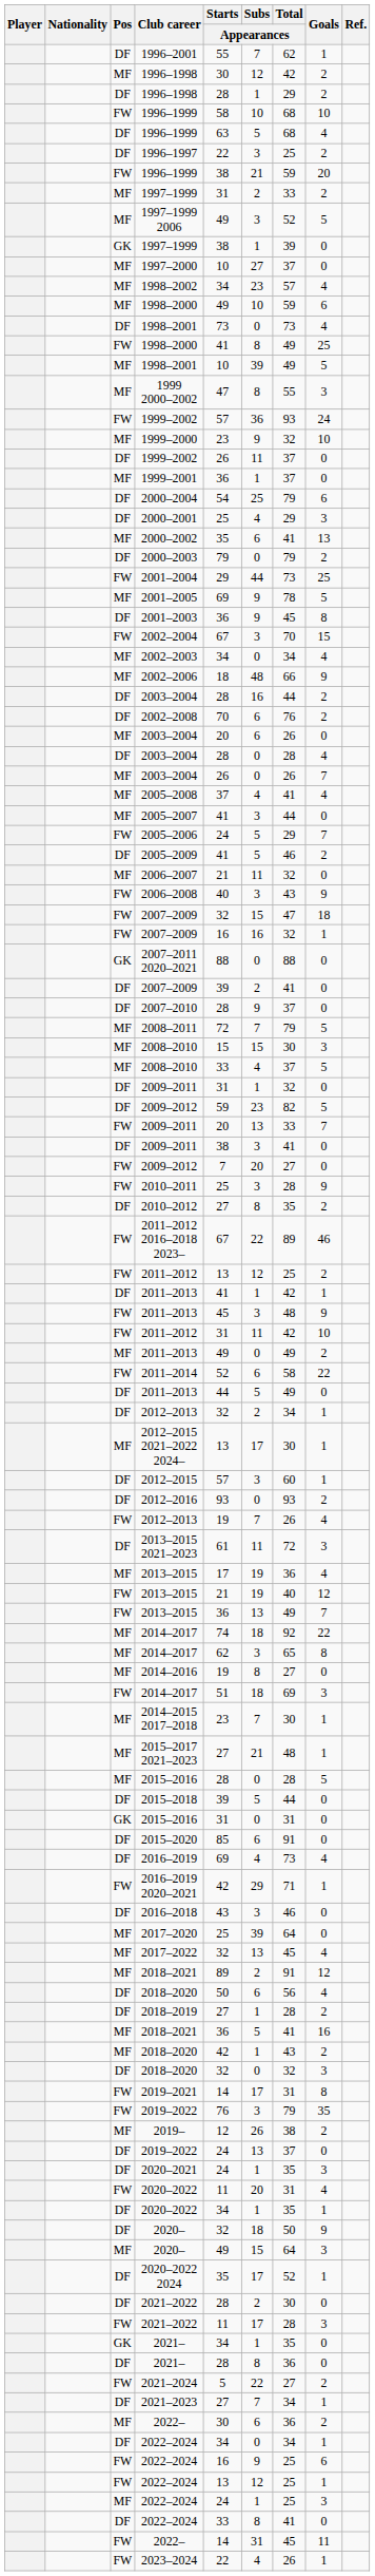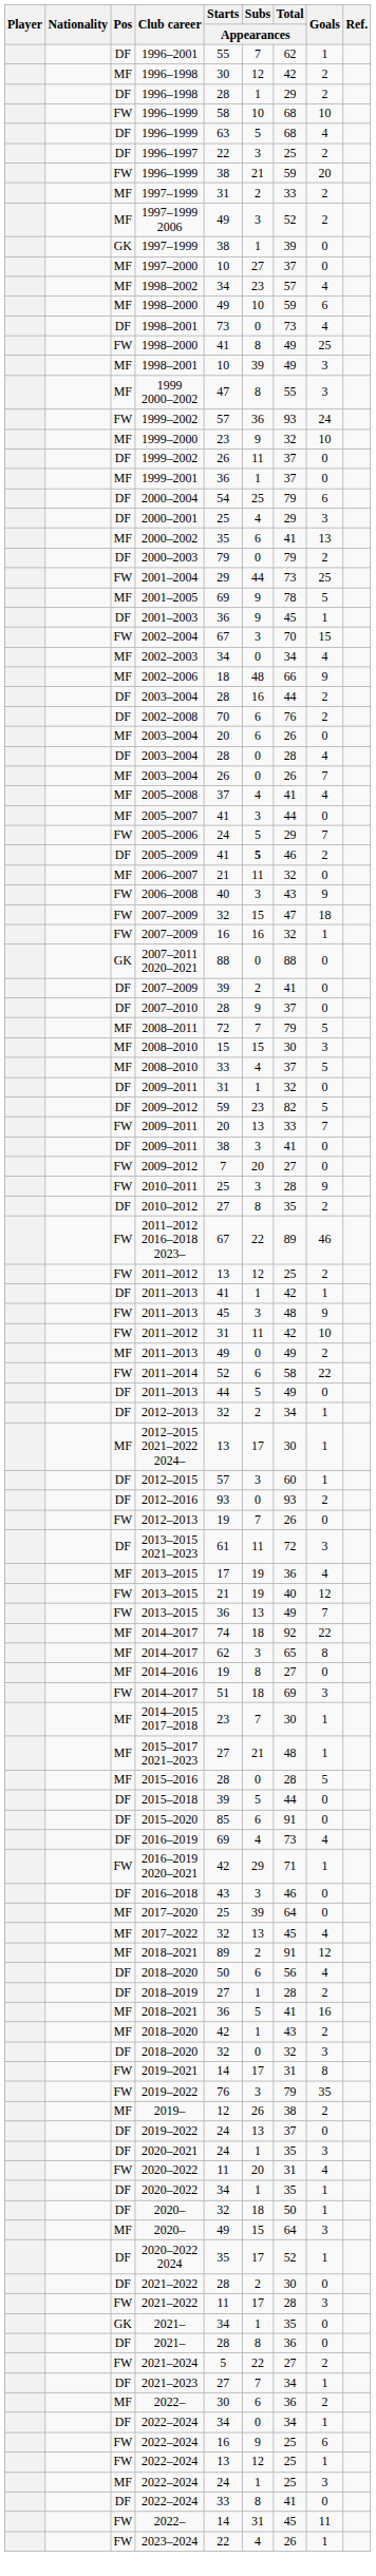 <table class="wikitable sortable plainrowheaders" style="text-align:center;">
 <tr>
 <th scope=col rowspan="2">Player</th>
 <th scope=col rowspan="2">Nationality</th>
 <th scope=col rowspan="2">Pos</th>
 <th scope=col rowspan="2">Club career</th>
 <th scope=col>Starts</th>
 <th scope=col>Subs</th>
 <th scope=col>Total</th>
 <th rowspan="2" scope=col>Goals</th>
 <th scope="col" rowspan="2" class="unsortable">Ref.</th>
 </tr>
 <tr class=unsortable>
 <th scope=col colspan="3">Appearances</th>
 </tr>
 <tr>
 <th scope=row></th>
 <td align="left"></td>
 <td>DF</td>
 <td>1996–2001</td>
 <td>55</td>
 <td>7</td>
 <td>62</td>
 <td>1</td>
 <td></td>
 </tr>
 <tr>
 <th scope=row></th>
 <td align="left"></td>
 <td>MF</td>
 <td>1996–1998</td>
 <td>30</td>
 <td>12</td>
 <td>42</td>
 <td>2</td>
 <td></td>
 </tr>
 <tr>
 <th scope=row></th>
 <td align="left"></td>
 <td>DF</td>
 <td>1996–1998</td>
 <td>28</td>
 <td>1</td>
 <td>29</td>
 <td>2</td>
 <td></td>
 </tr>
 <tr>
 <th scope=row></th>
 <td align="left"></td>
 <td>FW</td>
 <td>1996–1999</td>
 <td>58</td>
 <td>10</td>
 <td>68</td>
 <td>10</td>
 <td></td>
 </tr>
 <tr>
 <th scope=row></th>
 <td align="left"></td>
 <td>DF</td>
 <td>1996–1999</td>
 <td>63</td>
 <td>5</td>
 <td>68</td>
 <td>4</td>
 <td></td>
 </tr>
 <tr>
 <th scope=row></th>
 <td align="left"></td>
 <td>DF</td>
 <td>1996–1997</td>
 <td>22</td>
 <td>3</td>
 <td>25</td>
 <td>2</td>
 <td></td>
 </tr>
 <tr>
 <th scope=row></th>
 <td align="left"></td>
 <td>FW</td>
 <td>1996–1999</td>
 <td>38</td>
 <td>21</td>
 <td>59</td>
 <td>20</td>
 <td></td>
 </tr>
 <tr>
 <th scope=row></th>
 <td align="left"></td>
 <td>MF</td>
 <td>1997–1999</td>
 <td>31</td>
 <td>2</td>
 <td>33</td>
 <td>2</td>
 <td></td>
 </tr>
 <tr>
 <th scope=row></th>
 <td align="left"></td>
 <td>MF</td>
 <td>1997–1999<br>2006</td>
 <td>49</td>
 <td>3</td>
 <td>52</td>
-<td>5</td>
+<td>2</td>
 <td></td>
 </tr>
 <tr>
 <th scope=row></th>
 <td align="left"></td>
 <td>GK</td>
 <td>1997–1999</td>
 <td>38</td>
 <td>1</td>
 <td>39</td>
 <td>0</td>
 <td></td>
 </tr>
 <tr>
 <th scope=row></th>
 <td align="left"></td>
 <td>MF</td>
 <td>1997–2000</td>
 <td>10</td>
 <td>27</td>
 <td>37</td>
 <td>0</td>
 <td></td>
 </tr>
 <tr>
 <th scope=row></th>
 <td align="left"></td>
 <td>MF</td>
 <td>1998–2002</td>
 <td>34</td>
 <td>23</td>
 <td>57</td>
 <td>4</td>
 <td></td>
 </tr>
 <tr>
 <th scope=row></th>
 <td align="left"></td>
 <td>MF</td>
 <td>1998–2000</td>
 <td>49</td>
 <td>10</td>
 <td>59</td>
 <td>6</td>
 <td></td>
 </tr>
 <tr>
 <th scope=row></th>
 <td align="left"></td>
 <td>DF</td>
 <td>1998–2001</td>
 <td>73</td>
 <td>0</td>
 <td>73</td>
 <td>4</td>
 <td></td>
 </tr>
 <tr>
 <th scope=row></th>
 <td align="left"></td>
 <td>FW</td>
 <td>1998–2000</td>
 <td>41</td>
 <td>8</td>
 <td>49</td>
 <td>25</td>
 <td></td>
 </tr>
 <tr>
 <th scope=row></th>
 <td align="left"></td>
 <td>MF</td>
 <td>1998–2001</td>
 <td>10</td>
 <td>39</td>
 <td>49</td>
-<td>5</td>
+<td>3</td>
 <td></td>
 </tr>
 <tr>
 <th scope=row></th>
 <td align="left"></td>
 <td>MF</td>
 <td>1999<br>2000–2002</td>
 <td>47</td>
 <td>8</td>
 <td>55</td>
 <td>3</td>
 <td></td>
 </tr>
 <tr>
 <th scope=row></th>
 <td align="left"></td>
 <td>FW</td>
 <td>1999–2002</td>
 <td>57</td>
 <td>36</td>
 <td>93</td>
 <td>24</td>
 <td></td>
 </tr>
 <tr>
 <th scope=row></th>
 <td align="left"></td>
 <td>MF</td>
 <td>1999–2000</td>
 <td>23</td>
 <td>9</td>
 <td>32</td>
 <td>10</td>
 <td></td>
 </tr>
 <tr>
 <th scope=row></th>
 <td align="left"></td>
 <td>DF</td>
 <td>1999–2002</td>
 <td>26</td>
 <td>11</td>
 <td>37</td>
 <td>0</td>
 <td></td>
 </tr>
 <tr>
 <th scope=row></th>
 <td align="left"></td>
 <td>MF</td>
 <td>1999–2001</td>
 <td>36</td>
 <td>1</td>
 <td>37</td>
 <td>0</td>
 <td></td>
 </tr>
 <tr>
 <th scope=row></th>
 <td align="left"></td>
 <td>DF</td>
 <td>2000–2004</td>
 <td>54</td>
 <td>25</td>
 <td>79</td>
 <td>6</td>
 <td></td>
 </tr>
 <tr>
 <th scope=row></th>
 <td align="left"></td>
 <td>DF</td>
 <td>2000–2001</td>
 <td>25</td>
 <td>4</td>
 <td>29</td>
 <td>3</td>
 <td></td>
 </tr>
 <tr>
 <th scope=row></th>
 <td align="left"></td>
 <td>MF</td>
 <td>2000–2002</td>
 <td>35</td>
 <td>6</td>
 <td>41</td>
 <td>13</td>
 <td></td>
 </tr>
 <tr>
 <th scope=row></th>
 <td align="left"></td>
 <td>DF</td>
 <td>2000–2003</td>
 <td>79</td>
 <td>0</td>
 <td>79</td>
 <td>2</td>
 <td></td>
 </tr>
 <tr>
 <th scope=row></th>
 <td align="left"></td>
 <td>FW</td>
 <td>2001–2004</td>
 <td>29</td>
 <td>44</td>
 <td>73</td>
 <td>25</td>
 <td></td>
 </tr>
 <tr>
 <th scope=row></th>
 <td align="left"></td>
 <td>MF</td>
 <td>2001–2005</td>
 <td>69</td>
 <td>9</td>
 <td>78</td>
 <td>5</td>
 <td></td>
 </tr>
 <tr>
 <th scope=row></th>
 <td align="left"></td>
 <td>DF</td>
 <td>2001–2003</td>
 <td>36</td>
 <td>9</td>
 <td>45</td>
-<td>8</td>
+<td>1</td>
 <td></td>
 </tr>
 <tr>
 <th scope=row></th>
 <td align="left"></td>
 <td>FW</td>
 <td>2002–2004</td>
 <td>67</td>
 <td>3</td>
 <td>70</td>
 <td>15</td>
 <td></td>
 </tr>
 <tr>
 <th scope=row></th>
 <td align="left"></td>
 <td>MF</td>
 <td>2002–2003</td>
 <td>34</td>
 <td>0</td>
 <td>34</td>
 <td>4</td>
 <td></td>
 </tr>
 <tr>
 <th scope=row></th>
 <td align="left"></td>
 <td>MF</td>
 <td>2002–2006</td>
 <td>18</td>
 <td>48</td>
 <td>66</td>
 <td>9</td>
 <td></td>
 </tr>
 <tr>
 <th scope=row></th>
 <td align="left"></td>
 <td>DF</td>
 <td>2003–2004</td>
 <td>28</td>
 <td>16</td>
 <td>44</td>
 <td>2</td>
 <td></td>
 </tr>
 <tr>
 <th scope=row></th>
 <td align="left"></td>
 <td>DF</td>
 <td>2002–2008</td>
 <td>70</td>
 <td>6</td>
 <td>76</td>
 <td>2</td>
 <td></td>
 </tr>
 <tr>
 <th scope=row></th>
 <td align="left"></td>
 <td>MF</td>
 <td>2003–2004</td>
 <td>20</td>
 <td>6</td>
 <td>26</td>
 <td>0</td>
 <td></td>
 </tr>
 <tr>
 <th scope=row></th>
 <td align="left"></td>
 <td>DF</td>
 <td>2003–2004</td>
 <td>28</td>
 <td>0</td>
 <td>28</td>
 <td>4</td>
 <td></td>
 </tr>
 <tr>
 <th scope=row></th>
 <td align="left"></td>
 <td>MF</td>
 <td>2003–2004</td>
 <td>26</td>
 <td>0</td>
 <td>26</td>
 <td>7</td>
 <td></td>
 </tr>
 <tr>
 <th scope=row></th>
 <td align="left"></td>
 <td>MF</td>
 <td>2005–2008</td>
 <td>37</td>
 <td>4</td>
 <td>41</td>
 <td>4</td>
 <td></td>
 </tr>
 <tr>
 <th scope=row></th>
 <td align="left"></td>
 <td>MF</td>
 <td>2005–2007</td>
 <td>41</td>
 <td>3</td>
 <td>44</td>
 <td>0</td>
 <td></td>
 </tr>
 <tr>
 <th scope=row></th>
 <td align="left"></td>
 <td>FW</td>
 <td>2005–2006</td>
 <td>24</td>
 <td>5</td>
 <td>29</td>
 <td>7</td>
 <td></td>
 </tr>
 <tr>
 <th scope=row></th>
 <td align="left"></td>
 <td>DF</td>
 <td>2005–2009</td>
 <td>41</td>
-<td>5</td>
+<td><strong>5</strong></td>
 <td>46</td>
 <td>2</td>
 <td></td>
 </tr>
 <tr>
 <th scope=row></th>
 <td align="left"></td>
 <td>MF</td>
 <td>2006–2007</td>
 <td>21</td>
 <td>11</td>
 <td>32</td>
 <td>0</td>
 <td></td>
 </tr>
 <tr>
 <th scope=row></th>
 <td align="left"></td>
 <td>FW</td>
 <td>2006–2008</td>
 <td>40</td>
 <td>3</td>
 <td>43</td>
 <td>9</td>
 <td></td>
 </tr>
 <tr>
 <th scope=row></th>
 <td align="left"></td>
 <td>FW</td>
 <td>2007–2009</td>
 <td>32</td>
 <td>15</td>
 <td>47</td>
 <td>18</td>
 <td></td>
 </tr>
 <tr>
 <th scope=row></th>
 <td align="left"></td>
 <td>FW</td>
 <td>2007–2009</td>
 <td>16</td>
 <td>16</td>
 <td>32</td>
 <td>1</td>
 <td></td>
 </tr>
 <tr>
 <th scope=row></th>
 <td align="left"></td>
 <td>GK</td>
 <td>2007–2011<br>2020–2021</td>
 <td>88</td>
 <td>0</td>
 <td>88</td>
 <td>0</td>
 <td></td>
 </tr>
 <tr>
 <th scope=row></th>
 <td align="left"></td>
 <td>DF</td>
 <td>2007–2009</td>
 <td>39</td>
 <td>2</td>
 <td>41</td>
 <td>0</td>
 <td></td>
 </tr>
 <tr>
 <th scope=row></th>
 <td align="left"></td>
 <td>DF</td>
 <td>2007–2010</td>
 <td>28</td>
 <td>9</td>
 <td>37</td>
 <td>0</td>
 <td></td>
 </tr>
 <tr>
 <th scope=row></th>
 <td align="left"></td>
 <td>MF</td>
 <td>2008–2011</td>
 <td>72</td>
 <td>7</td>
 <td>79</td>
 <td>5</td>
 <td></td>
 </tr>
 <tr>
 <th scope=row></th>
 <td align="left"></td>
 <td>MF</td>
 <td>2008–2010</td>
 <td>15</td>
 <td>15</td>
 <td>30</td>
 <td>3</td>
 <td></td>
 </tr>
 <tr>
 <th scope=row></th>
 <td align="left"></td>
 <td>MF</td>
 <td>2008–2010</td>
 <td>33</td>
 <td>4</td>
 <td>37</td>
 <td>5</td>
 <td></td>
 </tr>
 <tr>
 <th scope=row></th>
 <td align="left"></td>
 <td>DF</td>
 <td>2009–2011</td>
 <td>31</td>
 <td>1</td>
 <td>32</td>
 <td>0</td>
 <td></td>
 </tr>
 <tr>
 <th scope=row></th>
 <td align="left"></td>
 <td>DF</td>
 <td>2009–2012</td>
 <td>59</td>
 <td>23</td>
 <td>82</td>
 <td>5</td>
 <td></td>
 </tr>
 <tr>
 <th scope=row></th>
 <td align="left"></td>
 <td>FW</td>
 <td>2009–2011</td>
 <td>20</td>
 <td>13</td>
 <td>33</td>
 <td>7</td>
 <td></td>
 </tr>
 <tr>
 <th scope=row></th>
 <td align="left"></td>
 <td>DF</td>
 <td>2009–2011</td>
 <td>38</td>
 <td>3</td>
 <td>41</td>
 <td>0</td>
 <td></td>
 </tr>
 <tr>
 <th scope=row></th>
 <td align="left"></td>
 <td>FW</td>
 <td>2009–2012</td>
 <td>7</td>
 <td>20</td>
 <td>27</td>
 <td>0</td>
 <td></td>
 </tr>
 <tr>
 <th scope=row></th>
 <td align="left"></td>
 <td>FW</td>
 <td>2010–2011</td>
 <td>25</td>
 <td>3</td>
 <td>28</td>
 <td>9</td>
 <td></td>
 </tr>
 <tr>
 <th scope=row></th>
 <td align="left"></td>
 <td>DF</td>
 <td>2010–2012</td>
 <td>27</td>
 <td>8</td>
 <td>35</td>
 <td>2</td>
 <td></td>
 </tr>
 <tr>
 <th scope=row><strong></strong></th>
 <td align="left"></td>
 <td>FW</td>
 <td>2011–2012<br>2016–2018<br>2023–</td>
 <td>67</td>
 <td>22</td>
 <td>89</td>
 <td>46</td>
 <td></td>
 </tr>
 <tr>
 <th scope=row></th>
 <td align="left"></td>
 <td>FW</td>
 <td>2011–2012</td>
 <td>13</td>
 <td>12</td>
 <td>25</td>
 <td>2</td>
 <td></td>
 </tr>
 <tr>
 <th scope=row></th>
 <td align="left"></td>
 <td>DF</td>
 <td>2011–2013</td>
 <td>41</td>
 <td>1</td>
 <td>42</td>
 <td>1</td>
 <td></td>
 </tr>
 <tr>
 <th scope=row></th>
 <td align="left"></td>
 <td>FW</td>
 <td>2011–2013</td>
 <td>45</td>
 <td>3</td>
 <td>48</td>
 <td>9</td>
 <td></td>
 </tr>
 <tr>
 <th scope=row></th>
 <td align="left"></td>
 <td>FW</td>
 <td>2011–2012</td>
 <td>31</td>
 <td>11</td>
 <td>42</td>
 <td>10</td>
 <td></td>
 </tr>
 <tr>
 <th scope=row></th>
 <td align="left"></td>
 <td>MF</td>
 <td>2011–2013</td>
 <td>49</td>
 <td>0</td>
 <td>49</td>
 <td>2</td>
 <td></td>
 </tr>
 <tr>
 <th scope=row></th>
 <td align="left"></td>
 <td>FW</td>
 <td>2011–2014</td>
 <td>52</td>
 <td>6</td>
 <td>58</td>
 <td>22</td>
 <td></td>
 </tr>
 <tr>
 <th scope=row></th>
 <td align="left"></td>
 <td>DF</td>
 <td>2011–2013</td>
 <td>44</td>
 <td>5</td>
 <td>49</td>
 <td>0</td>
 <td></td>
 </tr>
 <tr>
 <th scope=row></th>
 <td align="left"></td>
 <td>DF</td>
 <td>2012–2013</td>
 <td>32</td>
 <td>2</td>
 <td>34</td>
 <td>1</td>
 <td></td>
 </tr>
 <tr>
 <th scope=row><strong></strong></th>
 <td align="left"></td>
 <td>MF</td>
 <td>2012–2015<br>2021–2022<br>2024–</td>
 <td>13</td>
 <td>17</td>
 <td>30</td>
 <td>1</td>
 <td></td>
 </tr>
 <tr>
 <th scope=row></th>
 <td align="left"></td>
 <td>DF</td>
 <td>2012–2015</td>
 <td>57</td>
 <td>3</td>
 <td>60</td>
 <td>1</td>
 <td></td>
 </tr>
 <tr>
 <th scope=row></th>
 <td align="left"></td>
 <td>DF</td>
 <td>2012–2016</td>
 <td>93</td>
 <td>0</td>
 <td>93</td>
 <td>2</td>
 <td></td>
 </tr>
 <tr>
 <th scope=row></th>
 <td align="left"></td>
 <td>FW</td>
 <td>2012–2013</td>
 <td>19</td>
 <td>7</td>
 <td>26</td>
-<td>4</td>
+<td>0</td>
 <td></td>
 </tr>
 <tr>
 <th scope=row></th>
 <td align="left"></td>
 <td>DF</td>
 <td>2013–2015<br>2021–2023</td>
 <td>61</td>
 <td>11</td>
 <td>72</td>
 <td>3</td>
 <td></td>
 </tr>
 <tr>
 <th scope=row></th>
 <td align="left"></td>
 <td>MF</td>
 <td>2013–2015</td>
 <td>17</td>
 <td>19</td>
 <td>36</td>
 <td>4</td>
 <td></td>
 </tr>
 <tr>
 <th scope=row></th>
 <td align="left"></td>
 <td>FW</td>
 <td>2013–2015</td>
 <td>21</td>
 <td>19</td>
 <td>40</td>
 <td>12</td>
 <td></td>
 </tr>
 <tr>
 <th scope=row></th>
 <td align="left"></td>
 <td>FW</td>
 <td>2013–2015</td>
 <td>36</td>
 <td>13</td>
 <td>49</td>
 <td>7</td>
 <td></td>
 </tr>
 <tr>
 <th scope=row></th>
 <td align="left"></td>
 <td>MF</td>
 <td>2014–2017</td>
 <td>74</td>
 <td>18</td>
 <td>92</td>
 <td>22</td>
 <td></td>
 </tr>
 <tr>
 <th scope=row></th>
 <td align="left"></td>
 <td>MF</td>
 <td>2014–2017</td>
 <td>62</td>
 <td>3</td>
 <td>65</td>
 <td>8</td>
 <td></td>
 </tr>
 <tr>
 <th scope=row></th>
 <td align="left"></td>
 <td>MF</td>
 <td>2014–2016</td>
 <td>19</td>
 <td>8</td>
 <td>27</td>
 <td>0</td>
 <td></td>
 </tr>
 <tr>
 <th scope=row></th>
 <td align="left"></td>
 <td>FW</td>
 <td>2014–2017</td>
 <td>51</td>
 <td>18</td>
 <td>69</td>
 <td>3</td>
 <td></td>
 </tr>
 <tr>
 <th scope=row></th>
 <td align="left"></td>
 <td>MF</td>
 <td>2014–2015<br>2017–2018</td>
 <td>23</td>
 <td>7</td>
 <td>30</td>
 <td>1</td>
 <td></td>
 </tr>
 <tr>
 <th scope=row></th>
 <td align="left"></td>
 <td>MF</td>
 <td>2015–2017<br>2021–2023</td>
 <td>27</td>
 <td>21</td>
 <td>48</td>
 <td>1</td>
 <td></td>
 </tr>
 <tr>
 <th scope=row></th>
 <td align="left"></td>
 <td>MF</td>
 <td>2015–2016</td>
 <td>28</td>
 <td>0</td>
 <td>28</td>
 <td>5</td>
 <td></td>
 </tr>
 <tr>
 <th scope=row></th>
 <td align="left"></td>
 <td>DF</td>
 <td>2015–2018</td>
 <td>39</td>
 <td>5</td>
 <td>44</td>
-<td>0</td>
-<td></td>
-</tr>
-<tr>
-<th scope=row></th>
-<td align="left"></td>
-<td>GK</td>
-<td>2015–2016</td>
-<td>31</td>
-<td>0</td>
-<td>31</td>
 <td>0</td>
 <td></td>
 </tr>
 <tr>
 <th scope=row></th>
 <td align="left"></td>
 <td>DF</td>
 <td>2015–2020</td>
 <td>85</td>
 <td>6</td>
 <td>91</td>
 <td>0</td>
 <td></td>
 </tr>
 <tr>
 <th scope=row></th>
 <td align="left"></td>
 <td>DF</td>
 <td>2016–2019</td>
 <td>69</td>
 <td>4</td>
 <td>73</td>
 <td>4</td>
 <td></td>
 </tr>
 <tr>
 <th scope=row></th>
 <td align="left"></td>
 <td>FW</td>
 <td>2016–2019<br>2020–2021</td>
 <td>42</td>
 <td>29</td>
 <td>71</td>
 <td>1</td>
 <td></td>
 </tr>
 <tr>
 <th scope=row></th>
 <td align="left"></td>
 <td>DF</td>
 <td>2016–2018</td>
 <td>43</td>
 <td>3</td>
 <td>46</td>
 <td>0</td>
 <td></td>
 </tr>
 <tr>
 <th scope=row></th>
 <td align="left"></td>
 <td>MF</td>
 <td>2017–2020</td>
 <td>25</td>
 <td>39</td>
 <td>64</td>
 <td>0</td>
 <td></td>
 </tr>
 <tr>
 <th scope=row></th>
 <td align="left"></td>
 <td>MF</td>
 <td>2017–2022</td>
 <td>32</td>
 <td>13</td>
 <td>45</td>
 <td>4</td>
 <td></td>
 </tr>
 <tr>
 <th scope=row></th>
 <td align="left"></td>
 <td>MF</td>
 <td>2018–2021</td>
 <td>89</td>
 <td>2</td>
 <td>91</td>
 <td>12</td>
 <td></td>
 </tr>
 <tr>
 <th scope=row></th>
 <td align="left"></td>
 <td>DF</td>
 <td>2018–2020</td>
 <td>50</td>
 <td>6</td>
 <td>56</td>
 <td>4</td>
 <td></td>
 </tr>
 <tr>
 <th scope=row></th>
 <td align="left"></td>
 <td>DF</td>
 <td>2018–2019</td>
 <td>27</td>
 <td>1</td>
 <td>28</td>
 <td>2</td>
 <td></td>
 </tr>
 <tr>
 <th scope=row></th>
 <td align="left"></td>
 <td>MF</td>
 <td>2018–2021</td>
 <td>36</td>
 <td>5</td>
 <td>41</td>
 <td>16</td>
 <td></td>
 </tr>
 <tr>
 <th scope=row></th>
 <td align="left"></td>
 <td>MF</td>
 <td>2018–2020</td>
 <td>42</td>
 <td>1</td>
 <td>43</td>
 <td>2</td>
 <td></td>
 </tr>
 <tr>
 <th scope=row></th>
 <td align="left"></td>
 <td>DF</td>
 <td>2018–2020</td>
 <td>32</td>
 <td>0</td>
 <td>32</td>
 <td>3</td>
 <td></td>
 </tr>
 <tr>
 <th scope=row></th>
 <td align="left"></td>
 <td>FW</td>
 <td>2019–2021</td>
 <td>14</td>
 <td>17</td>
 <td>31</td>
 <td>8</td>
 <td></td>
 </tr>
 <tr>
 <th scope=row></th>
 <td align="left"></td>
 <td>FW</td>
 <td>2019–2022</td>
 <td>76</td>
 <td>3</td>
 <td>79</td>
 <td>35</td>
 <td></td>
 </tr>
 <tr>
 <th scope=row><strong></strong></th>
 <td align="left"></td>
 <td>MF</td>
 <td>2019–</td>
 <td>12</td>
 <td>26</td>
 <td>38</td>
 <td>2</td>
 <td></td>
 </tr>
 <tr>
 <th scope=row></th>
 <td align="left"></td>
 <td>DF</td>
 <td>2019–2022</td>
 <td>24</td>
 <td>13</td>
 <td>37</td>
 <td>0</td>
 <td></td>
 </tr>
 <tr>
 <th scope=row></th>
 <td align="left"></td>
 <td>DF</td>
 <td>2020–2021</td>
 <td>24</td>
 <td>1</td>
 <td>35</td>
 <td>3</td>
 <td></td>
 </tr>
 <tr>
 <th scope=row></th>
 <td align="left"></td>
 <td>FW</td>
 <td>2020–2022</td>
 <td>11</td>
 <td>20</td>
 <td>31</td>
 <td>4</td>
 <td></td>
 </tr>
 <tr>
 <th scope=row></th>
 <td align="left"></td>
 <td>DF</td>
 <td>2020–2022</td>
 <td>34</td>
 <td>1</td>
 <td>35</td>
 <td>1</td>
 <td></td>
 </tr>
 <tr>
 <th scope=row><strong></strong></th>
 <td align="left"></td>
 <td>DF</td>
 <td>2020–</td>
 <td>32</td>
 <td>18</td>
 <td>50</td>
-<td>9</td>
+<td>1</td>
 <td></td>
 </tr>
 <tr>
 <th scope=row><strong></strong></th>
 <td align="left"></td>
 <td>MF</td>
 <td>2020–</td>
 <td>49</td>
 <td>15</td>
 <td>64</td>
 <td>3</td>
 <td></td>
 </tr>
 <tr>
 <th scope=row></th>
 <td align="left"></td>
 <td>DF</td>
 <td>2020–2022<br>2024</td>
 <td>35</td>
 <td>17</td>
 <td>52</td>
 <td>1</td>
 <td></td>
 </tr>
 <tr>
 <th scope=row></th>
 <td align="left"></td>
 <td>DF</td>
 <td>2021–2022</td>
 <td>28</td>
 <td>2</td>
 <td>30</td>
 <td>0</td>
 <td></td>
 </tr>
 <tr>
 <th scope=row></th>
 <td align="left"></td>
 <td>FW</td>
 <td>2021–2022</td>
 <td>11</td>
 <td>17</td>
 <td>28</td>
 <td>3</td>
 <td></td>
 </tr>
 <tr>
 <th scope=row><strong></strong></th>
 <td align="left"></td>
 <td>GK</td>
 <td>2021–</td>
 <td>34</td>
 <td>1</td>
 <td>35</td>
 <td>0</td>
 <td></td>
 </tr>
 <tr>
 <th scope=row><strong></strong></th>
 <td align="left"></td>
 <td>DF</td>
 <td>2021–</td>
 <td>28</td>
 <td>8</td>
 <td>36</td>
 <td>0</td>
 <td></td>
 </tr>
 <tr>
 <th scope=row></th>
 <td align="left"></td>
 <td>FW</td>
 <td>2021–2024</td>
 <td>5</td>
 <td>22</td>
 <td>27</td>
 <td>2</td>
 <td></td>
 </tr>
 <tr>
 <th scope=row></th>
 <td align="left"></td>
 <td>DF</td>
 <td>2021–2023</td>
 <td>27</td>
 <td>7</td>
 <td>34</td>
 <td>1</td>
 <td></td>
 </tr>
 <tr>
 <th scope=row><strong></strong></th>
 <td align="left"></td>
 <td>MF</td>
 <td>2022–</td>
 <td>30</td>
 <td>6</td>
 <td>36</td>
 <td>2</td>
 <td></td>
 </tr>
 <tr>
 <th scope=row></th>
 <td align="left"></td>
 <td>DF</td>
 <td>2022–2024</td>
 <td>34</td>
 <td>0</td>
 <td>34</td>
 <td>1</td>
 <td></td>
 </tr>
 <tr>
 <th scope=row></th>
 <td align="left"></td>
 <td>FW</td>
 <td>2022–2024</td>
 <td>16</td>
 <td>9</td>
 <td>25</td>
 <td>6</td>
 <td></td>
 </tr>
 <tr>
 <th scope=row></th>
 <td align="left"></td>
 <td>FW</td>
 <td>2022–2024</td>
 <td>13</td>
 <td>12</td>
 <td>25</td>
 <td>1</td>
 <td></td>
 </tr>
 <tr>
 <th scope=row></th>
 <td align="left"></td>
 <td>MF</td>
 <td>2022–2024</td>
 <td>24</td>
 <td>1</td>
 <td>25</td>
 <td>3</td>
 <td></td>
 </tr>
 <tr>
 <th scope=row></th>
 <td align="left"></td>
 <td>DF</td>
 <td>2022–2024</td>
 <td>33</td>
 <td>8</td>
 <td>41</td>
 <td>0</td>
 <td></td>
 </tr>
 <tr>
 <th scope=row><strong></strong></th>
 <td align="left"></td>
 <td>FW</td>
 <td>2022–</td>
 <td>14</td>
 <td>31</td>
 <td>45</td>
 <td>11</td>
 <td></td>
 </tr>
 <tr>
 <th scope=row></th>
 <td align="left"></td>
 <td>FW</td>
 <td>2023–2024</td>
 <td>22</td>
 <td>4</td>
 <td>26</td>
 <td>1</td>
 <td></td>
 </tr>
 </table>
